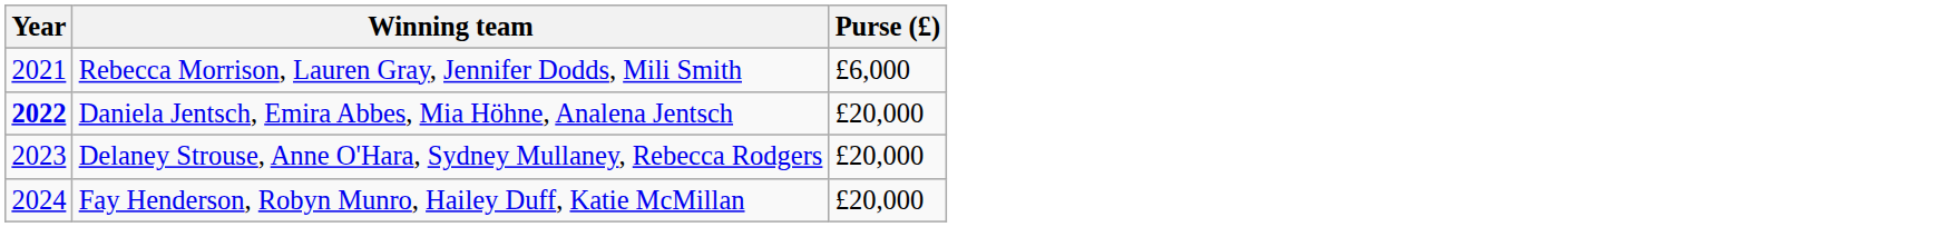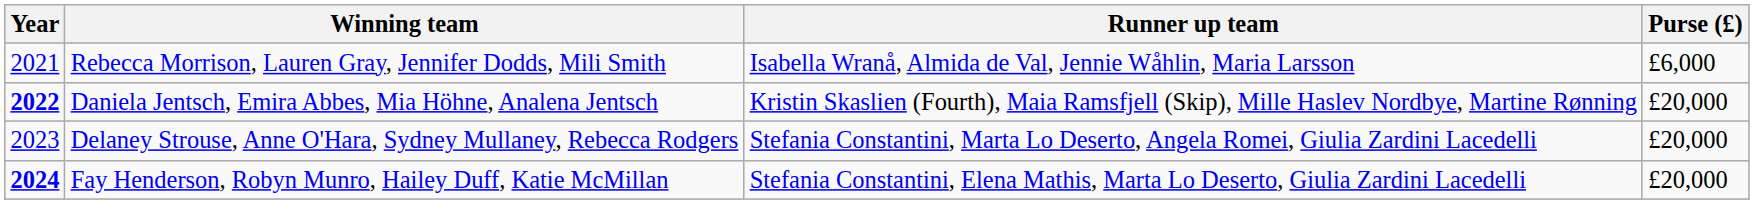 <table class="wikitable">
 <tr>
 <th scope="col">Year</th>
 <th scope="col">Winning team</th>
+<th scope="col">Runner up team</th>
 <th scope="col">Purse (£)</th>
 </tr>
 <tr>
 <td><a href='#'>2021</a></td>
 <td> <a href='#'>Rebecca Morrison</a>, <a href='#'>Lauren Gray</a>, <a href='#'>Jennifer Dodds</a>, <a href='#'>Mili Smith</a></td>
+<td> <a href='#'>Isabella Wranå</a>, <a href='#'>Almida de Val</a>, <a href='#'>Jennie Wåhlin</a>, <a href='#'>Maria Larsson</a></td>
 <td>£6,000</td>
 </tr>
 <tr>
 <td><strong><a href='#'>2022</a></strong></td>
 <td> <a href='#'>Daniela Jentsch</a>, <a href='#'>Emira Abbes</a>, <a href='#'>Mia Höhne</a>, <a href='#'>Analena Jentsch</a></td>
+<td> <a href='#'>Kristin Skaslien</a> (Fourth), <a href='#'>Maia Ramsfjell</a> (Skip), <a href='#'>Mille Haslev Nordbye</a>, <a href='#'>Martine Rønning</a></td>
 <td>£20,000</td>
 </tr>
 <tr>
 <td><a href='#'>2023</a></td>
 <td> <a href='#'>Delaney Strouse</a>, <a href='#'>Anne O'Hara</a>, <a href='#'>Sydney Mullaney</a>, <a href='#'>Rebecca Rodgers</a></td>
+<td> <a href='#'>Stefania Constantini</a>, <a href='#'>Marta Lo Deserto</a>, <a href='#'>Angela Romei</a>, <a href='#'>Giulia Zardini Lacedelli</a></td>
 <td>£20,000</td>
 </tr>
 <tr>
-<td><a href='#'>2024</a></td>
+<td><strong><a href='#'>2024</a></strong></td>
 <td> <a href='#'>Fay Henderson</a>, <a href='#'>Robyn Munro</a>, <a href='#'>Hailey Duff</a>, <a href='#'>Katie McMillan</a></td>
+<td> <a href='#'>Stefania Constantini</a>, <a href='#'>Elena Mathis</a>, <a href='#'>Marta Lo Deserto</a>, <a href='#'>Giulia Zardini Lacedelli</a></td>
 <td>£20,000</td>
 </tr>
 </table>
